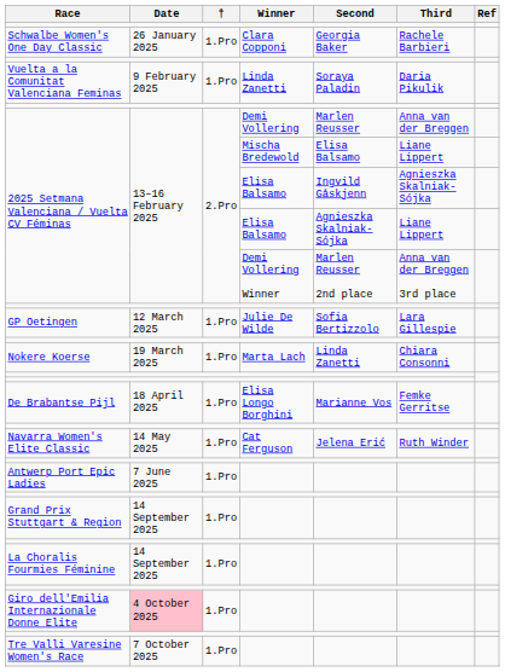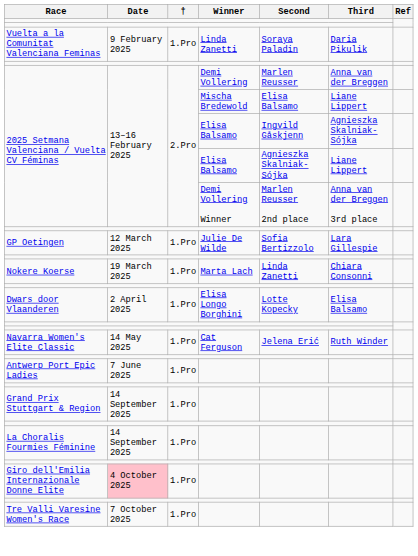 <table class="wikitable sortable">
 <tr>
 <th>Race</th>
 <th>Date</th>
 <th> †</th>
 <th>Winner</th>
 <th>Second</th>
 <th>Third</th>
 <th>Ref</th>
 </tr>
 <tr>
 <td colspan=6></td>
-</tr>
-<tr>
-<td rowspan=1> <a href='#'>Schwalbe Women's One Day Classic</a></td>
-<td rowspan=1>26 January 2025</td>
-<td rowspan=1>1.Pro</td>
-<td bgcolor=> <a href='#'>Clara Copponi</a><br></td>
-<td> <a href='#'>Georgia Baker</a><br></td>
-<td> <a href='#'>Rachele Barbieri</a><br></td>
-<td align=center></td>
 </tr>
 <tr>
 <td colspan=6></td>
 </tr>
 <tr>
 <td rowspan=1> <a href='#'>Vuelta a la Comunitat Valenciana Feminas</a></td>
 <td rowspan=1>9 February 2025</td>
 <td rowspan=1>1.Pro</td>
 <td bgcolor=> <a href='#'>Linda Zanetti</a><br></td>
 <td> <a href='#'>Soraya Paladin</a><br><small></small></td>
 <td> <a href='#'>Daria Pikulik</a><br></td>
 <td align=center></td>
 </tr>
 <tr>
 <td colspan=6></td>
 </tr>
 <tr>
 <td rowspan=5><br><a href='#'>2025 Setmana Valenciana / Vuelta CV Féminas</a></td>
 <td rowspan=5>13–16 February 2025</td>
 <td rowspan=5>2.Pro</td>
 <td bgcolor=> <a href='#'>Demi Vollering</a><br><small></small></td>
 <td> <a href='#'>Marlen Reusser</a><br><small></small></td>
 <td> <a href='#'>Anna van der Breggen</a><br><small></small></td>
 <td align=center></td>
 </tr>
 <tr>
 <td bgcolor=> <a href='#'>Mischa Bredewold</a><br><small></small></td>
 <td> <a href='#'>Elisa Balsamo</a><br><small></small></td>
 <td> <a href='#'>Liane Lippert</a><br><small></small></td>
 <td align=center></td>
 </tr>
 <tr>
 <td bgcolor=> <a href='#'>Elisa Balsamo</a><br><small></small></td>
 <td> <a href='#'>Ingvild Gåskjenn</a><br><small></small></td>
 <td> <a href='#'>Agnieszka Skalniak-Sójka</a><br><small></small></td>
 <td align=center></td>
 </tr>
 <tr>
 <td bgcolor=> <a href='#'>Elisa Balsamo</a><br><small></small></td>
 <td> <a href='#'>Agnieszka Skalniak-Sójka</a><br><small></small></td>
 <td> <a href='#'>Liane Lippert</a><br><small></small></td>
 <td align=center></td>
 </tr>
 <tr>
 <td bgcolor=> <a href='#'>Demi Vollering</a><br><small></small><br>Winner</td>
 <td> <a href='#'>Marlen Reusser</a><br><small></small><br>2nd place</td>
 <td> <a href='#'>Anna van der Breggen</a><br><small></small><br>3rd place</td>
 <td align=center></td>
 </tr>
 <tr>
 <td colspan=6></td>
 </tr>
 <tr>
 <td rowspan=1> <a href='#'>GP Oetingen</a></td>
 <td rowspan=1>12 March 2025</td>
 <td rowspan=1>1.Pro</td>
 <td bgcolor=> <a href='#'>Julie De Wilde</a><br></td>
 <td> <a href='#'>Sofia Bertizzolo</a><br></td>
 <td> <a href='#'>Lara Gillespie</a><br></td>
 <td align=center></td>
 </tr>
 <tr>
 <td colspan=6></td>
 </tr>
 <tr>
 <td rowspan=1> <a href='#'>Nokere Koerse</a></td>
 <td rowspan=1>19 March 2025</td>
 <td rowspan=1>1.Pro</td>
 <td bgcolor=> <a href='#'>Marta Lach</a><br></td>
 <td> <a href='#'>Linda Zanetti</a><br></td>
 <td> <a href='#'>Chiara Consonni</a><br></td>
 <td align=center></td>
 </tr>
 <tr>
 <td colspan=6></td>
 </tr>
 <tr>
-<td colspan=6></td>
+<td rowspan=1> <a href='#'>Dwars door Vlaanderen</a></td>
+<td rowspan=1>2 April 2025</td>
+<td rowspan=1>1.Pro</td>
+<td bgcolor=> <a href='#'>Elisa Longo Borghini</a><br><small></small></td>
+<td> <a href='#'>Lotte Kopecky</a><br><small></small></td>
+<td> <a href='#'>Elisa Balsamo</a><br><small></small></td>
+<td align=center></td>
 </tr>
 <tr>
-<td rowspan=1> <a href='#'>De Brabantse Pijl</a></td>
-<td rowspan=1>18 April 2025</td>
-<td rowspan=1>1.Pro</td>
-<td bgcolor=> <a href='#'>Elisa Longo Borghini</a><br><small></small></td>
-<td> <a href='#'>Marianne Vos</a><br><small></small></td>
-<td> <a href='#'>Femke Gerritse</a><br><small></small></td>
-<td align=center></td>
+<td colspan=6></td>
 </tr>
 <tr>
 <td colspan=6></td>
 </tr>
 <tr>
 <td rowspan=1> <a href='#'>Navarra Women's Elite Classic</a></td>
 <td rowspan=1>14 May 2025</td>
 <td rowspan=1>1.Pro</td>
 <td bgcolor=> <a href='#'>Cat Ferguson</a><br><small></small></td>
 <td> <a href='#'>Jelena Erić</a><br></td>
 <td> <a href='#'>Ruth Winder</a><br><small></small></td>
 <td align=center></td>
 </tr>
 <tr>
 <td colspan=6></td>
 </tr>
 <tr>
 <td rowspan=1> <a href='#'>Antwerp Port Epic Ladies</a></td>
 <td rowspan=1>7 June 2025</td>
 <td rowspan=1>1.Pro</td>
 <td bgcolor=></td>
 <td></td>
 <td></td>
 <td align=center></td>
 </tr>
 <tr>
 <td colspan=6></td>
 </tr>
 <tr>
 <td rowspan=1> <a href='#'>Grand Prix Stuttgart & Region</a></td>
 <td rowspan=1>14 September 2025</td>
 <td rowspan=1>1.Pro</td>
 <td bgcolor=></td>
 <td></td>
 <td></td>
 <td align=center></td>
 </tr>
 <tr>
 <td colspan=6></td>
 </tr>
 <tr>
 <td rowspan=1> <a href='#'>La Choralis Fourmies Féminine</a></td>
 <td rowspan=1>14 September 2025</td>
 <td rowspan=1>1.Pro</td>
 <td bgcolor=></td>
 <td></td>
 <td></td>
 <td align=center></td>
 </tr>
 <tr>
 <td colspan=6></td>
 </tr>
 <tr>
 <td rowspan=1> <a href='#'>Giro dell'Emilia Internazionale Donne Elite</a></td>
 <td rowspan=1 style="background: pink;">4 October 2025</td>
 <td rowspan=1>1.Pro</td>
 <td bgcolor=></td>
 <td></td>
 <td></td>
 <td align=center></td>
 </tr>
 <tr>
 <td colspan=6></td>
 </tr>
 <tr>
 <td rowspan=1> <a href='#'>Tre Valli Varesine Women's Race</a></td>
 <td rowspan=1>7 October 2025</td>
 <td rowspan=1>1.Pro</td>
 <td bgcolor=></td>
 <td></td>
 <td></td>
 <td align=center></td>
 </tr>
 </table>
